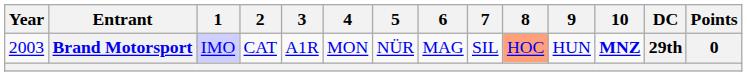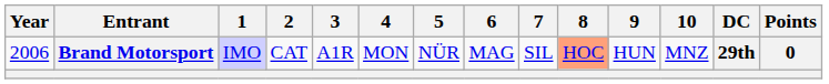 <table class="wikitable" style="text-align:center; font-size:85%">
 <tr>
 <th>Year</th>
 <th>Entrant</th>
 <th>1</th>
 <th>2</th>
 <th>3</th>
 <th>4</th>
 <th>5</th>
 <th>6</th>
 <th>7</th>
 <th>8</th>
 <th>9</th>
 <th>10</th>
 <th>DC</th>
 <th>Points</th>
 </tr>
 <tr>
-<td><a href='#'>2003</a></td>
+<td><a href='#'>2006</a></td>
 <th nowrap><a href='#'>Brand Motorsport</a></th>
 <td style="background:#CFCFFF;"><a href='#'>IMO</a><br></td>
 <td><a href='#'>CAT</a></td>
 <td><a href='#'>A1R</a></td>
 <td><a href='#'>MON</a></td>
 <td><a href='#'>NÜR</a></td>
 <td><a href='#'>MAG</a></td>
 <td><a href='#'>SIL</a></td>
 <td style="background: lightsalmon;"><a href='#'>HOC</a></td>
 <td><a href='#'>HUN</a></td>
-<td><strong><a href='#'>MNZ</a></strong></td>
+<td><a href='#'>MNZ</a></td>
 <th>29th</th>
 <th>0</th>
 </tr>
 <tr>
 <th colspan="14"></th>
 </tr>
 </table>
